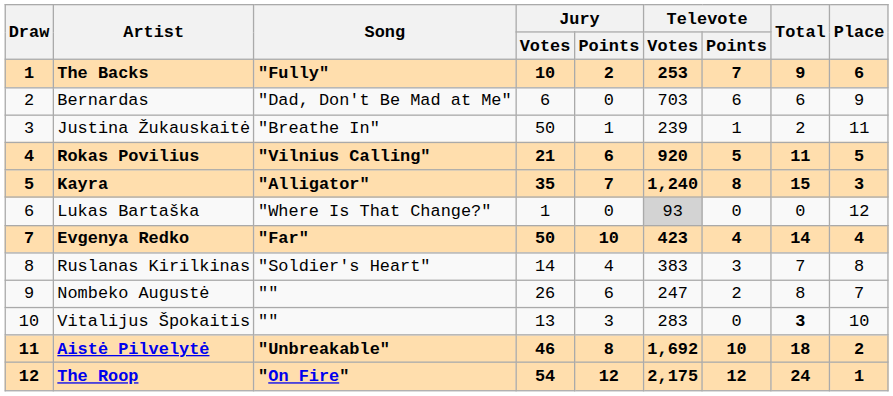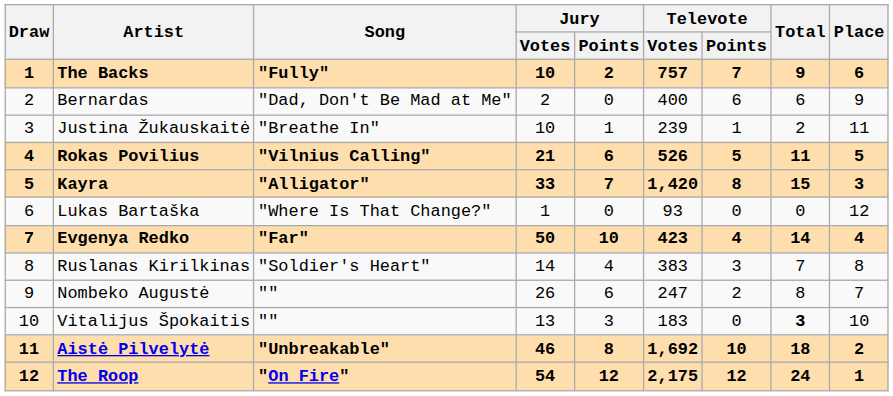 <table class="sortable wikitable" style="margin: 1em auto 1em auto; text-align:center">
 <tr>
 <th rowspan="2">Draw</th>
 <th rowspan="2">Artist</th>
 <th rowspan="2">Song</th>
 <th colspan="2">Jury</th>
 <th colspan="2">Televote</th>
 <th rowspan="2">Total</th>
 <th rowspan="2">Place</th>
 </tr>
 <tr>
 <th>Votes</th>
 <th>Points</th>
 <th>Votes</th>
 <th>Points</th>
 </tr>
 <tr style="font-weight:bold; background:#FFDEAD;">
 <td>1</td>
 <td align="left" data-sort-value="Backs, The">The Backs</td>
 <td align="left">"Fully"</td>
 <td>10</td>
 <td>2</td>
-<td>253</td>
+<td>757</td>
 <td>7</td>
 <td>9</td>
 <td>6</td>
 </tr>
 <tr>
 <td>2</td>
 <td align="left">Bernardas</td>
 <td align="left">"Dad, Don't Be Mad at Me"</td>
-<td>6</td>
+<td>2</td>
 <td>0</td>
-<td>703</td>
+<td>400</td>
 <td>6</td>
 <td>6</td>
 <td>9</td>
 </tr>
 <tr>
 <td>3</td>
 <td align="left">Justina Žukauskaitė</td>
 <td align="left">"Breathe In"</td>
-<td>50</td>
+<td>10</td>
 <td>1</td>
 <td>239</td>
 <td>1</td>
 <td>2</td>
 <td>11</td>
 </tr>
 <tr style="font-weight:bold; background:#FFDEAD;">
 <td>4</td>
 <td align="left">Rokas Povilius</td>
 <td align="left">"Vilnius Calling"</td>
 <td>21</td>
 <td>6</td>
-<td>920</td>
+<td>526</td>
 <td>5</td>
 <td>11</td>
 <td>5</td>
 </tr>
 <tr style="font-weight:bold; background:#FFDEAD;">
 <td>5</td>
 <td align="left">Kayra</td>
 <td align="left">"Alligator"</td>
-<td>35</td>
+<td>33</td>
 <td>7</td>
-<td>1,240</td>
+<td>1,420</td>
 <td>8</td>
 <td>15</td>
 <td>3</td>
 </tr>
 <tr>
 <td>6</td>
 <td align="left">Lukas Bartaška</td>
 <td align="left">"Where Is That Change?"</td>
 <td>1</td>
 <td>0</td>
-<td style="background: lightgrey;">93</td>
+<td>93</td>
 <td>0</td>
 <td>0</td>
 <td>12</td>
 </tr>
 <tr style="font-weight:bold; background:#FFDEAD;">
 <td>7</td>
 <td align="left">Evgenya Redko</td>
 <td align="left">"Far"</td>
 <td>50</td>
 <td>10</td>
 <td>423</td>
 <td>4</td>
 <td>14</td>
 <td>4</td>
 </tr>
 <tr>
 <td>8</td>
 <td align="left">Ruslanas Kirilkinas</td>
 <td align="left">"Soldier's Heart"</td>
 <td>14</td>
 <td>4</td>
 <td>383</td>
 <td>3</td>
 <td>7</td>
 <td>8</td>
 </tr>
 <tr>
 <td>9</td>
 <td align="left">Nombeko Augustė</td>
 <td align="left">""</td>
 <td>26</td>
 <td>6</td>
 <td>247</td>
 <td>2</td>
 <td>8</td>
 <td>7</td>
 </tr>
 <tr>
 <td>10</td>
 <td align="left">Vitalijus Špokaitis</td>
 <td align="left">""</td>
 <td>13</td>
 <td>3</td>
-<td>283</td>
+<td>183</td>
 <td>0</td>
 <td><strong>3</strong></td>
 <td>10</td>
 </tr>
 <tr style="font-weight:bold; background:#FFDEAD;">
 <td>11</td>
 <td align="left"><a href='#'>Aistė Pilvelytė</a></td>
 <td align="left">"Unbreakable"</td>
 <td>46</td>
 <td>8</td>
 <td>1,692</td>
 <td>10</td>
 <td>18</td>
 <td>2</td>
 </tr>
 <tr style="font-weight:bold; background:#FFDEAD;">
 <td>12</td>
 <td align="left" data-sort-value="Roop, The"><a href='#'>The Roop</a></td>
 <td align="left">"<a href='#'>On Fire</a>"</td>
 <td>54</td>
 <td>12</td>
 <td>2,175</td>
 <td>12</td>
 <td>24</td>
 <td>1</td>
 </tr>
 </table>
